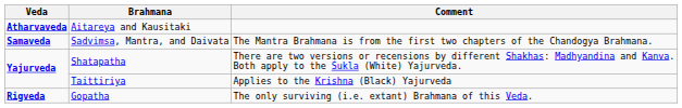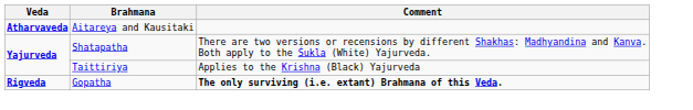 <table class="wikitable">
 <tr>
 <th>Veda</th>
 <th>Brahmana</th>
 <th>Comment</th>
 </tr>
 <tr>
 <td><strong><a href='#'>Atharvaveda</a></strong></td>
 <td><a href='#'>Aitareya</a> and Kausitaki</td>
 <td></td>
-</tr>
-<tr>
-<td><strong><a href='#'>Samaveda</a></strong></td>
-<td><a href='#'>Sadvimsa</a>, Mantra, and Daivata</td>
-<td>The Mantra Brahmana is from the first two chapters of the Chandogya Brahmana.</td>
 </tr>
 <tr>
 <td rowspan="2"><strong><a href='#'>Yajurveda</a></strong></td>
 <td><a href='#'>Shatapatha</a></td>
 <td>There are two versions or recensions by different <a href='#'>Shakhas</a>: <a href='#'>Madhyandina</a> and <a href='#'>Kanva</a>.<br>Both apply to the <a href='#'>Śukla</a> (White) Yajurveda.</td>
 </tr>
 <tr>
 <td><a href='#'>Taittiriya</a></td>
 <td>Applies to the <a href='#'>Krishna</a> (Black) Yajurveda</td>
 </tr>
 <tr>
 <td><strong><a href='#'>Rigveda</a></strong></td>
 <td><a href='#'>Gopatha</a></td>
-<td>The only surviving (i.e. extant) Brahmana of this <a href='#'>Veda</a>.</td>
+<td><strong>The only surviving (i.e. extant) Brahmana of this <a href='#'>Veda</a>.</strong></td>
 </tr>
 </table>
